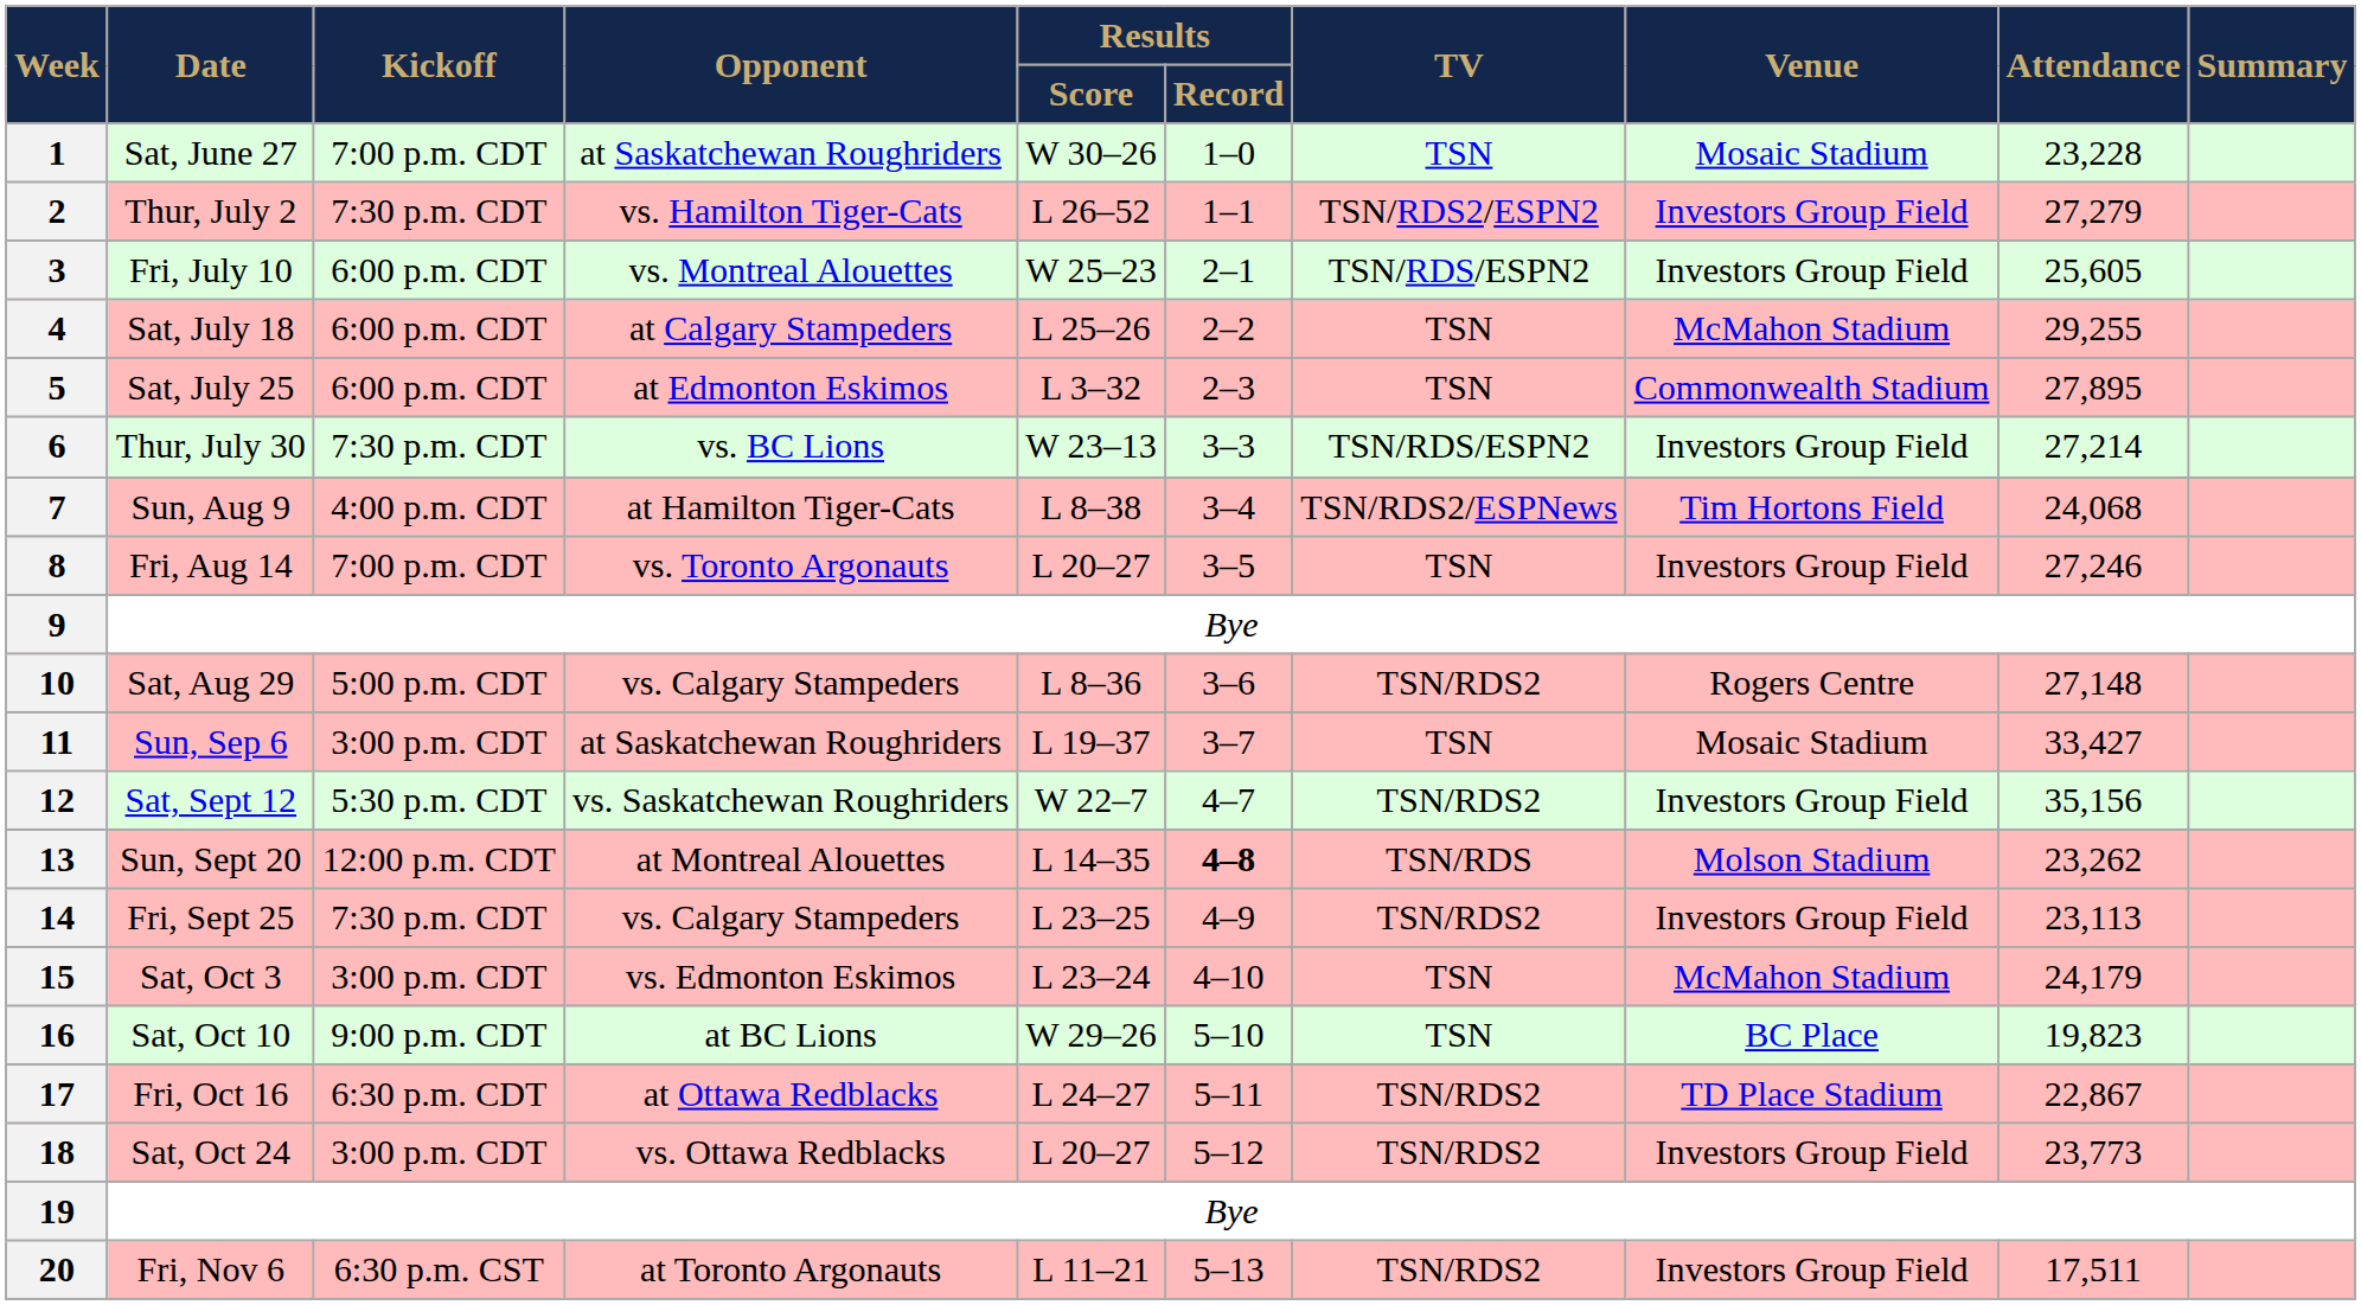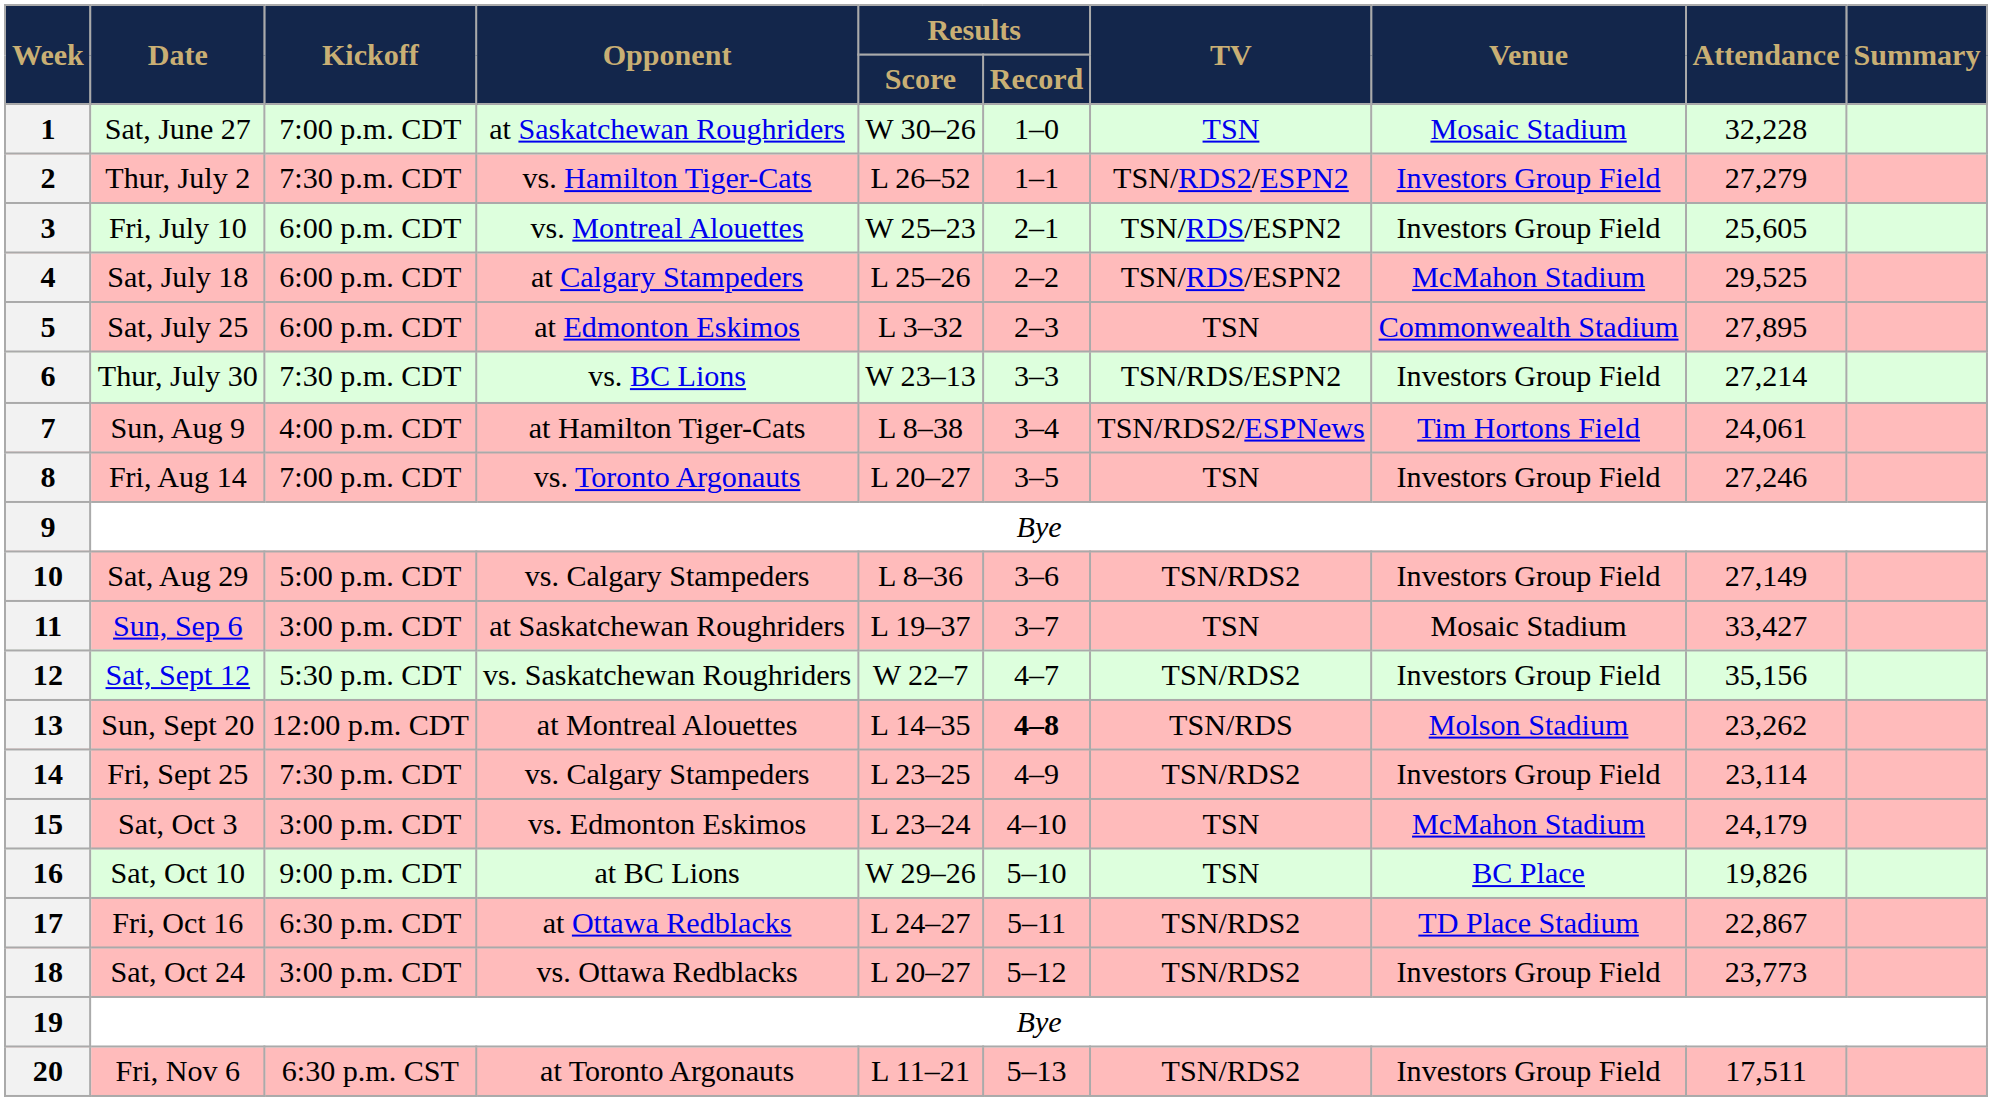 <table class="wikitable" style="font-size: 95%;">
 <tr>
 <th style="background:#13264B;color:#C9AF74;" rowspan=2>Week</th>
 <th style="background:#13264B;color:#C9AF74;" rowspan=2>Date</th>
 <th style="background:#13264B;color:#C9AF74;" rowspan=2>Kickoff</th>
 <th style="background:#13264B;color:#C9AF74;" rowspan=2>Opponent</th>
 <th style="background:#13264B;color:#C9AF74;" colspan=2>Results</th>
 <th style="background:#13264B;color:#C9AF74;" rowspan=2>TV</th>
 <th style="background:#13264B;color:#C9AF74;" rowspan=2>Venue</th>
 <th style="background:#13264B;color:#C9AF74;" rowspan=2>Attendance</th>
 <th style="background:#13264B;color:#C9AF74;" rowspan=2>Summary</th>
 </tr>
 <tr>
 <th style="background:#13264B;color:#C9AF74;">Score</th>
 <th style="background:#13264B;color:#C9AF74;">Record</th>
 </tr>
 <tr align="center" bgcolor="#ddffdd">
 <th align="center"><strong>1</strong></th>
 <td align="center">Sat, June 27</td>
 <td align="center">7:00 p.m. CDT</td>
 <td align="center">at <a href='#'>Saskatchewan Roughriders</a></td>
 <td align="center">W 30–26</td>
 <td align="center">1–0</td>
 <td align="center"><a href='#'>TSN</a></td>
 <td align="center"><a href='#'>Mosaic Stadium</a></td>
-<td align="center">23,228</td>
+<td align="center">32,228</td>
 <td align="center"></td>
 </tr>
 <tr align="center" bgcolor="#ffbbbb">
 <th align="center"><strong>2</strong></th>
 <td align="center">Thur, July 2</td>
 <td align="center">7:30 p.m. CDT</td>
 <td align="center">vs. <a href='#'>Hamilton Tiger-Cats</a></td>
 <td align="center">L 26–52</td>
 <td align="center">1–1</td>
 <td align="center">TSN/<a href='#'>RDS2</a>/<a href='#'>ESPN2</a></td>
 <td align="center"><a href='#'>Investors Group Field</a></td>
 <td align="center">27,279</td>
 <td align="center"></td>
 </tr>
 <tr align="center" bgcolor="#ddffdd">
 <th align="center"><strong>3</strong></th>
 <td align="center">Fri, July 10</td>
 <td align="center">6:00 p.m. CDT</td>
 <td align="center">vs. <a href='#'>Montreal Alouettes</a></td>
 <td align="center">W 25–23</td>
 <td align="center">2–1</td>
 <td align="center">TSN/<a href='#'>RDS</a>/ESPN2</td>
 <td align="center">Investors Group Field</td>
 <td align="center">25,605</td>
 <td align="center"></td>
 </tr>
 <tr align="center" bgcolor="#ffbbbb">
 <th align="center"><strong>4</strong></th>
 <td align="center">Sat, July 18</td>
 <td align="center">6:00 p.m. CDT</td>
 <td align="center">at <a href='#'>Calgary Stampeders</a></td>
 <td align="center">L 25–26</td>
 <td align="center">2–2</td>
-<td align="center">TSN</td>
+<td align="center">TSN/<a href='#'>RDS</a>/ESPN2</td>
 <td align="center"><a href='#'>McMahon Stadium</a></td>
-<td align="center">29,255</td>
+<td align="center">29,525</td>
 <td align="center"></td>
 </tr>
 <tr align="center" bgcolor="#ffbbbb">
 <th align="center"><strong>5</strong></th>
 <td align="center">Sat, July 25</td>
 <td align="center">6:00 p.m. CDT</td>
 <td align="center">at <a href='#'>Edmonton Eskimos</a></td>
 <td align="center">L 3–32</td>
 <td align="center">2–3</td>
 <td align="center">TSN</td>
 <td align="center"><a href='#'>Commonwealth Stadium</a></td>
 <td align="center">27,895</td>
 <td align="center"></td>
 </tr>
 <tr align="center" bgcolor="#ddffdd">
 <th align="center"><strong>6</strong></th>
 <td align="center">Thur, July 30</td>
 <td align="center">7:30 p.m. CDT</td>
 <td align="center">vs. <a href='#'>BC Lions</a></td>
 <td align="center">W 23–13</td>
 <td align="center">3–3</td>
 <td align="center">TSN/RDS/ESPN2</td>
 <td align="center">Investors Group Field</td>
 <td align="center">27,214</td>
 <td align="center"></td>
 </tr>
 <tr align="center" bgcolor="#ffbbbb">
 <th align="center"><strong>7</strong></th>
 <td align="center">Sun, Aug 9</td>
 <td align="center">4:00 p.m. CDT</td>
 <td align="center">at Hamilton Tiger-Cats</td>
 <td align="center">L 8–38</td>
 <td align="center">3–4</td>
 <td align="center">TSN/RDS2/<a href='#'>ESPNews</a></td>
 <td align="center"><a href='#'>Tim Hortons Field</a></td>
-<td align="center">24,068</td>
+<td align="center">24,061</td>
 <td align="center"></td>
 </tr>
 <tr align="center" bgcolor="#ffbbbb">
 <th align="center"><strong>8</strong></th>
 <td align="center">Fri, Aug 14</td>
 <td align="center">7:00 p.m. CDT</td>
 <td align="center">vs. <a href='#'>Toronto Argonauts</a></td>
 <td align="center">L 20–27</td>
 <td align="center">3–5</td>
 <td align="center">TSN</td>
 <td align="center">Investors Group Field</td>
 <td align="center">27,246</td>
 <td align="center"></td>
 </tr>
 <tr align="center" bgcolor="#ffffff">
 <th align="center"><strong>9</strong></th>
 <td colspan=9 align="center" valign="middle"><em>Bye</em></td>
 </tr>
 <tr align="center" bgcolor="#ffbbbb">
 <th align="center"><strong>10</strong></th>
 <td align="center">Sat, Aug 29</td>
 <td align="center">5:00 p.m. CDT</td>
 <td align="center">vs. Calgary Stampeders</td>
 <td align="center">L 8–36</td>
 <td align="center">3–6</td>
 <td align="center">TSN/RDS2</td>
-<td align="center">Rogers Centre</td>
-<td align="center">27,148</td>
+<td align="center">Investors Group Field</td>
+<td align="center">27,149</td>
 <td align="center"></td>
 </tr>
 <tr align="center" bgcolor="#ffbbbb">
 <th align="center"><strong>11</strong></th>
 <td align="center"><a href='#'>Sun, Sep 6</a></td>
 <td align="center">3:00 p.m. CDT</td>
 <td align="center">at Saskatchewan Roughriders</td>
 <td align="center">L 19–37</td>
 <td align="center">3–7</td>
 <td align="center">TSN</td>
 <td align="center">Mosaic Stadium</td>
 <td align="center">33,427</td>
 <td align="center"></td>
 </tr>
 <tr align="center" bgcolor="#ddffdd">
 <th align="center"><strong>12</strong></th>
 <td align="center"><a href='#'>Sat, Sept 12</a></td>
 <td align="center">5:30 p.m. CDT</td>
 <td align="center">vs. Saskatchewan Roughriders</td>
 <td align="center">W 22–7</td>
 <td align="center">4–7</td>
 <td align="center">TSN/RDS2</td>
 <td align="center">Investors Group Field</td>
 <td align="center">35,156</td>
 <td align="center"></td>
 </tr>
 <tr align="center" bgcolor="#ffbbbb">
 <th align="center"><strong>13</strong></th>
 <td align="center">Sun, Sept 20</td>
 <td align="center">12:00 p.m. CDT</td>
 <td align="center">at Montreal Alouettes</td>
 <td align="center">L 14–35</td>
 <td align="center"><strong>4–8</strong></td>
 <td align="center">TSN/RDS</td>
 <td align="center"><a href='#'>Molson Stadium</a></td>
 <td align="center">23,262</td>
 <td align="center"></td>
 </tr>
 <tr align="center" bgcolor="#ffbbbb">
 <th align="center"><strong>14</strong></th>
 <td align="center">Fri, Sept 25</td>
 <td align="center">7:30 p.m. CDT</td>
 <td align="center">vs. Calgary Stampeders</td>
 <td align="center">L 23–25</td>
 <td align="center">4–9</td>
 <td align="center">TSN/RDS2</td>
 <td align="center">Investors Group Field</td>
-<td align="center">23,113</td>
+<td align="center">23,114</td>
 <td align="center"></td>
 </tr>
 <tr align="center" bgcolor="#ffbbbb">
 <th align="center"><strong>15</strong></th>
 <td align="center">Sat, Oct 3</td>
 <td align="center">3:00 p.m. CDT</td>
 <td align="center">vs. Edmonton Eskimos</td>
 <td align="center">L 23–24</td>
 <td align="center">4–10</td>
 <td align="center">TSN</td>
 <td align="center"><a href='#'>McMahon Stadium</a></td>
 <td align="center">24,179</td>
 <td align="center"></td>
 </tr>
 <tr align="center" bgcolor="#ddffdd">
 <th align="center"><strong>16</strong></th>
 <td align="center">Sat, Oct 10</td>
 <td align="center">9:00 p.m. CDT</td>
 <td align="center">at BC Lions</td>
 <td align="center">W 29–26</td>
 <td align="center">5–10</td>
 <td align="center">TSN</td>
 <td align="center"><a href='#'>BC Place</a></td>
-<td align="center">19,823</td>
+<td align="center">19,826</td>
 <td align="center"></td>
 </tr>
 <tr align="center" bgcolor="#ffbbbb">
 <th align="center"><strong>17</strong></th>
 <td align="center">Fri, Oct 16</td>
 <td align="center">6:30 p.m. CDT</td>
 <td align="center">at <a href='#'>Ottawa Redblacks</a></td>
 <td align="center">L 24–27</td>
 <td align="center">5–11</td>
 <td align="center">TSN/RDS2</td>
 <td align="center"><a href='#'>TD Place Stadium</a></td>
 <td align="center">22,867</td>
 <td align="center"></td>
 </tr>
 <tr align="center" bgcolor="#ffbbbb">
 <th align="center"><strong>18</strong></th>
 <td align="center">Sat, Oct 24</td>
 <td align="center">3:00 p.m. CDT</td>
 <td align="center">vs. Ottawa Redblacks</td>
 <td align="center">L 20–27</td>
 <td align="center">5–12</td>
 <td align="center">TSN/RDS2</td>
 <td align="center">Investors Group Field</td>
 <td align="center">23,773</td>
 <td align="center"></td>
 </tr>
 <tr align="center" bgcolor="#ffffff">
 <th align="center"><strong>19</strong></th>
 <td colspan=9 align="center" valign="middle"><em>Bye</em></td>
 </tr>
 <tr align="center" bgcolor="#ffbbbb">
 <th align="center"><strong>20</strong></th>
 <td align="center">Fri, Nov 6</td>
 <td align="center">6:30 p.m. CST</td>
 <td align="center">at Toronto Argonauts</td>
 <td align="center">L 11–21</td>
 <td align="center">5–13</td>
 <td align="center">TSN/RDS2</td>
 <td align="center">Investors Group Field</td>
 <td align="center">17,511</td>
 <td align="center"></td>
 </tr>
 </table>
